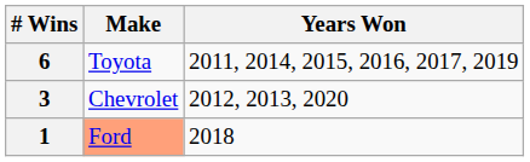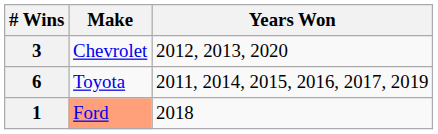 <table class="wikitable" style="font-size: 95%;">
 <tr>
 <th># Wins</th>
 <th>Make</th>
 <th>Years Won</th>
 </tr>
 <tr>
+<th>3</th>
+<td> <a href='#'>Chevrolet</a></td>
+<td>2012, 2013, 2020</td>
+</tr>
+<tr>
 <th>6</th>
 <td> <a href='#'>Toyota</a></td>
 <td>2011, 2014, 2015, 2016, 2017, 2019</td>
-</tr>
-<tr>
-<th>3</th>
-<td> <a href='#'>Chevrolet</a></td>
-<td>2012, 2013, 2020</td>
 </tr>
 <tr>
 <th>1</th>
 <td style="background: lightsalmon;"> <a href='#'>Ford</a></td>
 <td>2018</td>
 </tr>
 </table>
